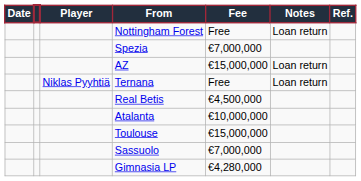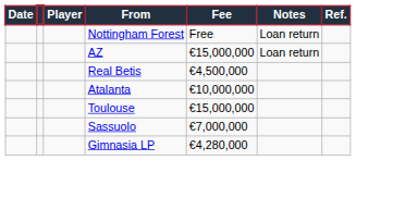 <table class="wikitable plainrowheaders">
 <tr>
 <th style="background:#222F3E;color:white;border:2px solid #A22639">Date</th>
 <th style="background:#222F3E;color:white;border:3px solid #A22639"></th>
 <th style="background:#222F3E;color:white;border:2px solid #A22639">Player</th>
 <th style="background:#222F3E;color:white;border:2px solid #A22639">From</th>
 <th style="background:#222F3E;color:white;border:2px solid #A22639">Fee</th>
 <th style="background:#222F3E;color:white;border:2px solid #A22639">Notes</th>
 <th style="background:#222F3E;color:white;border:2px solid #A22639">Ref.</th>
 </tr>
 <tr>
 <td></td>
 <td align="center"></td>
 <td></td>
 <td> <a href='#'>Nottingham Forest</a></td>
 <td>Free</td>
 <td>Loan return</td>
 <td></td>
 </tr>
 <tr>
 <td></td>
 <td align="center"></td>
 <td></td>
-<td> <a href='#'>Spezia</a></td>
-<td>€7,000,000</td>
-<td></td>
-<td></td>
-</tr>
-<tr>
-<td></td>
-<td align="center"></td>
-<td></td>
 <td> <a href='#'>AZ</a></td>
 <td>€15,000,000</td>
-<td>Loan return</td>
-<td></td>
-</tr>
-<tr>
-<td></td>
-<td></td>
-<td> <a href='#'>Niklas Pyyhtiä</a></td>
-<td> <a href='#'>Ternana</a></td>
-<td>Free</td>
 <td>Loan return</td>
 <td></td>
 </tr>
 <tr>
 <td></td>
 <td align="center"></td>
 <td></td>
 <td> <a href='#'>Real Betis</a></td>
 <td>€4,500,000</td>
 <td></td>
 <td></td>
 </tr>
 <tr>
 <td></td>
 <td align="center"></td>
 <td></td>
 <td> <a href='#'>Atalanta</a></td>
 <td>€10,000,000</td>
 <td></td>
 <td></td>
 </tr>
 <tr>
 <td></td>
 <td align="center"></td>
 <td></td>
 <td> <a href='#'>Toulouse</a></td>
 <td>€15,000,000</td>
 <td></td>
 <td></td>
 </tr>
 <tr>
 <td></td>
 <td align="center"></td>
 <td></td>
 <td> <a href='#'>Sassuolo</a></td>
 <td>€7,000,000</td>
 <td></td>
 <td></td>
 </tr>
 <tr>
 <td></td>
 <td align="center"></td>
 <td></td>
 <td> <a href='#'>Gimnasia LP</a></td>
 <td>€4,280,000</td>
 <td></td>
 <td></td>
 </tr>
 </table>
